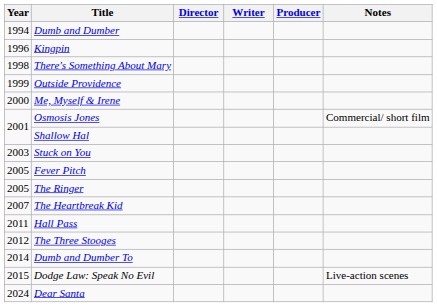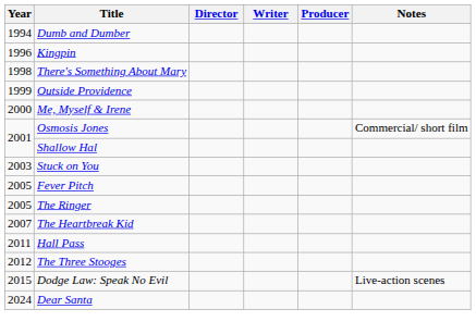 <table class="wikitable sortable">
 <tr>
 <th>Year</th>
 <th>Title</th>
 <th width="65"><a href='#'>Director</a></th>
 <th width="65"><a href='#'>Writer</a></th>
 <th width="65"><a href='#'>Producer</a></th>
 <th>Notes</th>
 </tr>
 <tr>
 <td>1994</td>
 <td><em><a href='#'>Dumb and Dumber</a></em></td>
 <td></td>
 <td></td>
 <td></td>
 <td></td>
 </tr>
 <tr>
 <td>1996</td>
 <td><em><a href='#'>Kingpin</a></em></td>
 <td></td>
 <td></td>
 <td></td>
 <td></td>
 </tr>
 <tr>
 <td>1998</td>
 <td><em><a href='#'>There's Something About Mary</a></em></td>
 <td></td>
 <td></td>
 <td></td>
 <td></td>
 </tr>
 <tr>
 <td>1999</td>
 <td><em><a href='#'>Outside Providence</a></em></td>
 <td></td>
 <td></td>
 <td></td>
 <td></td>
 </tr>
 <tr>
 <td>2000</td>
 <td><em><a href='#'>Me, Myself & Irene</a></em></td>
 <td></td>
 <td></td>
 <td></td>
 <td></td>
 </tr>
 <tr>
 <td rowspan="2">2001</td>
 <td><em><a href='#'>Osmosis Jones</a></em></td>
 <td></td>
 <td></td>
 <td></td>
 <td>Commercial/ short film</td>
 </tr>
 <tr>
 <td><em><a href='#'>Shallow Hal</a></em></td>
 <td></td>
 <td></td>
 <td></td>
 <td></td>
 </tr>
 <tr>
 <td>2003</td>
 <td><em><a href='#'>Stuck on You</a></em></td>
 <td></td>
 <td></td>
 <td></td>
 <td></td>
 </tr>
 <tr>
 <td>2005</td>
 <td><em><a href='#'>Fever Pitch</a></em></td>
 <td></td>
 <td></td>
 <td></td>
 <td></td>
 </tr>
 <tr>
 <td>2005</td>
 <td><em><a href='#'>The Ringer</a></em></td>
 <td></td>
 <td></td>
 <td></td>
 <td></td>
 </tr>
 <tr>
 <td>2007</td>
 <td><em><a href='#'>The Heartbreak Kid</a></em></td>
 <td></td>
 <td></td>
 <td></td>
 <td></td>
 </tr>
 <tr>
 <td>2011</td>
 <td><em><a href='#'>Hall Pass</a></em></td>
 <td></td>
 <td></td>
 <td></td>
 <td></td>
 </tr>
 <tr>
 <td>2012</td>
 <td><em><a href='#'>The Three Stooges</a></em></td>
 <td></td>
 <td></td>
 <td></td>
 <td></td>
 </tr>
 <tr>
-<td>2014</td>
-<td><em><a href='#'>Dumb and Dumber To</a></em></td>
-<td></td>
-<td></td>
-<td></td>
-<td></td>
-</tr>
-<tr>
 <td>2015</td>
 <td><em>Dodge Law: Speak No Evil</em></td>
 <td></td>
 <td></td>
 <td></td>
 <td>Live-action scenes</td>
 </tr>
 <tr>
 <td>2024</td>
 <td><em><a href='#'>Dear Santa</a></em></td>
 <td></td>
 <td></td>
 <td></td>
 <td></td>
 </tr>
 </table>
